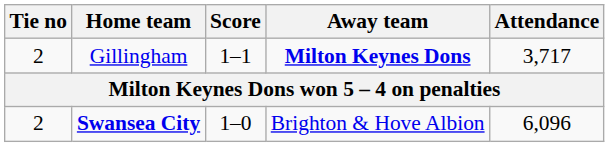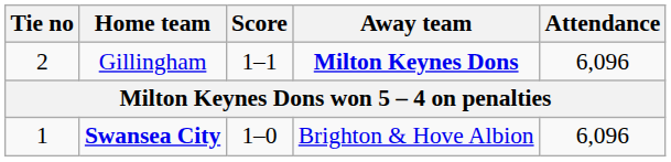 <table class="wikitable" style="text-align: center">
 <tr>
 <th>Tie no</th>
 <th>Home team</th>
 <th>Score</th>
 <th>Away team</th>
 <th>Attendance</th>
 </tr>
 <tr>
 <td>2</td>
 <td><a href='#'>Gillingham</a></td>
 <td>1–1</td>
 <td><strong><a href='#'>Milton Keynes Dons</a></strong></td>
-<td>3,717</td>
+<td>6,096</td>
 </tr>
 <tr>
 <th colspan=5>Milton Keynes Dons won 5 – 4 on penalties</th>
 </tr>
 <tr>
-<td>2</td>
+<td>1</td>
 <td><strong><a href='#'>Swansea City</a></strong></td>
 <td>1–0</td>
 <td><a href='#'>Brighton & Hove Albion</a></td>
 <td>6,096</td>
 </tr>
 </table>
